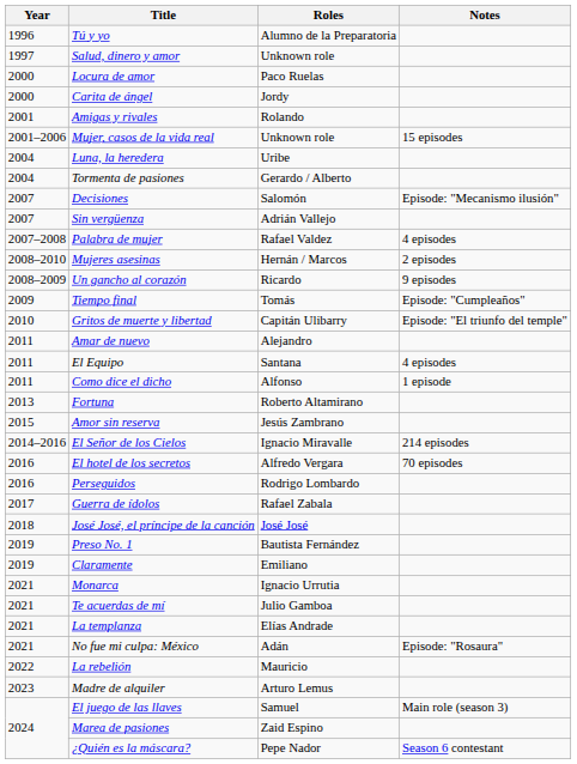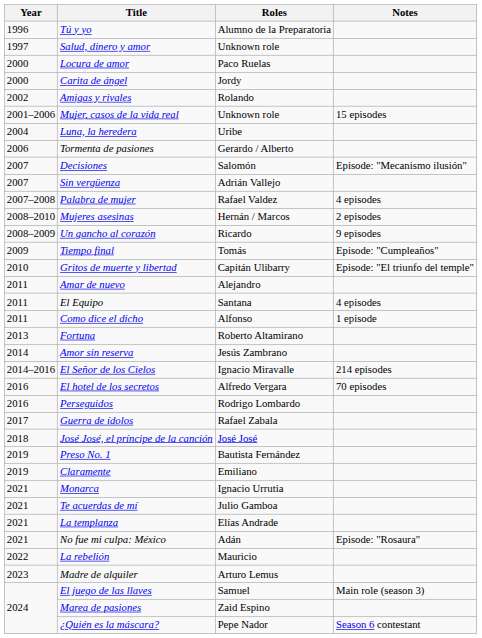 <table class="wikitable sortable">
 <tr>
 <th>Year</th>
 <th>Title</th>
 <th>Roles</th>
 <th>Notes</th>
 </tr>
 <tr>
 <td>1996</td>
 <td><em><a href='#'>Tú y yo</a></em></td>
 <td>Alumno de la Preparatoria</td>
 <td></td>
 </tr>
 <tr>
 <td>1997</td>
 <td><em><a href='#'>Salud, dinero y amor</a></em></td>
 <td>Unknown role</td>
 <td></td>
 </tr>
 <tr>
 <td>2000</td>
 <td><em><a href='#'>Locura de amor</a></em></td>
 <td>Paco Ruelas</td>
 <td></td>
 </tr>
 <tr>
 <td>2000</td>
 <td><em><a href='#'>Carita de ángel</a></em></td>
 <td>Jordy</td>
 <td></td>
 </tr>
 <tr>
-<td>2001</td>
+<td>2002</td>
 <td><em><a href='#'>Amigas y rivales</a></em></td>
 <td>Rolando</td>
 <td></td>
 </tr>
 <tr>
 <td>2001–2006</td>
 <td><em><a href='#'>Mujer, casos de la vida real</a></em></td>
 <td>Unknown role</td>
 <td>15 episodes</td>
 </tr>
 <tr>
 <td>2004</td>
 <td><em><a href='#'>Luna, la heredera</a></em></td>
 <td>Uribe</td>
 <td></td>
 </tr>
 <tr>
-<td>2004</td>
+<td>2006</td>
 <td><em>Tormenta de pasiones</em></td>
 <td>Gerardo / Alberto</td>
 <td></td>
 </tr>
 <tr>
 <td>2007</td>
 <td><em><a href='#'>Decisiones</a></em></td>
 <td>Salomón</td>
 <td>Episode: "Mecanismo ilusión"</td>
 </tr>
 <tr>
 <td>2007</td>
 <td><em><a href='#'>Sin vergüenza</a></em></td>
 <td>Adrián Vallejo</td>
 <td></td>
 </tr>
 <tr>
 <td>2007–2008</td>
 <td><em><a href='#'>Palabra de mujer</a></em></td>
 <td>Rafael Valdez</td>
 <td>4 episodes</td>
 </tr>
 <tr>
 <td>2008–2010</td>
 <td><em><a href='#'>Mujeres asesinas</a></em></td>
 <td>Hernán / Marcos</td>
 <td>2 episodes</td>
 </tr>
 <tr>
 <td>2008–2009</td>
 <td><em><a href='#'>Un gancho al corazón</a></em></td>
 <td>Ricardo</td>
 <td>9 episodes</td>
 </tr>
 <tr>
 <td>2009</td>
 <td><em><a href='#'>Tiempo final</a></em></td>
 <td>Tomás</td>
 <td>Episode: "Cumpleaños"</td>
 </tr>
 <tr>
 <td>2010</td>
 <td><em><a href='#'>Gritos de muerte y libertad</a></em></td>
 <td>Capitán Ulibarry</td>
 <td>Episode: "El triunfo del temple"</td>
 </tr>
 <tr>
 <td>2011</td>
 <td><em><a href='#'>Amar de nuevo</a></em></td>
 <td>Alejandro</td>
 <td></td>
 </tr>
 <tr>
 <td>2011</td>
 <td><em>El Equipo</em></td>
 <td>Santana</td>
 <td>4 episodes</td>
 </tr>
 <tr>
 <td>2011</td>
 <td><em><a href='#'>Como dice el dicho</a></em></td>
 <td>Alfonso</td>
 <td>1 episode</td>
 </tr>
 <tr>
 <td>2013</td>
 <td><em><a href='#'>Fortuna</a></em></td>
 <td>Roberto Altamirano</td>
 <td></td>
 </tr>
 <tr>
-<td>2015</td>
+<td>2014</td>
 <td><em><a href='#'>Amor sin reserva</a></em></td>
 <td>Jesús Zambrano</td>
 <td></td>
 </tr>
 <tr>
 <td>2014–2016</td>
 <td><em><a href='#'>El Señor de los Cielos</a></em></td>
 <td>Ignacio Miravalle</td>
 <td>214 episodes</td>
 </tr>
 <tr>
 <td>2016</td>
 <td><em><a href='#'>El hotel de los secretos</a></em></td>
 <td>Alfredo Vergara</td>
 <td>70 episodes</td>
 </tr>
 <tr>
 <td>2016</td>
 <td><em><a href='#'>Perseguidos</a></em></td>
 <td>Rodrigo Lombardo</td>
 <td></td>
 </tr>
 <tr>
 <td>2017</td>
 <td><em><a href='#'>Guerra de ídolos</a></em></td>
 <td>Rafael Zabala</td>
 <td></td>
 </tr>
 <tr>
 <td>2018</td>
 <td><em><a href='#'>José José, el príncipe de la canción</a></em></td>
 <td><a href='#'>José José</a></td>
 <td></td>
 </tr>
 <tr>
 <td>2019</td>
 <td><em><a href='#'>Preso No. 1</a></em></td>
 <td>Bautista Fernández</td>
 <td></td>
 </tr>
 <tr>
 <td>2019</td>
 <td><em><a href='#'>Claramente</a></em></td>
 <td>Emiliano</td>
 <td></td>
 </tr>
 <tr>
 <td>2021</td>
 <td><em><a href='#'>Monarca</a></em></td>
 <td>Ignacio Urrutia</td>
 <td></td>
 </tr>
 <tr>
 <td>2021</td>
 <td><em><a href='#'>Te acuerdas de mí</a></em></td>
 <td>Julio Gamboa</td>
 <td></td>
 </tr>
 <tr>
 <td>2021</td>
 <td><em><a href='#'>La templanza</a></em></td>
 <td>Elías Andrade</td>
 <td></td>
 </tr>
 <tr>
 <td>2021</td>
 <td><em>No fue mi culpa: México</em></td>
 <td>Adán</td>
 <td>Episode: "Rosaura"</td>
 </tr>
 <tr>
 <td>2022</td>
 <td><em><a href='#'>La rebelión</a></em></td>
 <td>Mauricio</td>
 <td></td>
 </tr>
 <tr>
 <td>2023</td>
 <td><em>Madre de alquiler</em></td>
 <td>Arturo Lemus</td>
 <td></td>
 </tr>
 <tr>
 <td rowspan=3>2024</td>
 <td><em><a href='#'>El juego de las llaves</a></em></td>
 <td>Samuel</td>
 <td>Main role (season 3)</td>
 </tr>
 <tr>
 <td><em><a href='#'>Marea de pasiones</a></em></td>
 <td>Zaid Espino</td>
 <td></td>
 </tr>
 <tr>
 <td><em><a href='#'>¿Quién es la máscara?</a></em></td>
 <td>Pepe Nador</td>
 <td><a href='#'>Season 6</a> contestant</td>
 </tr>
 </table>
